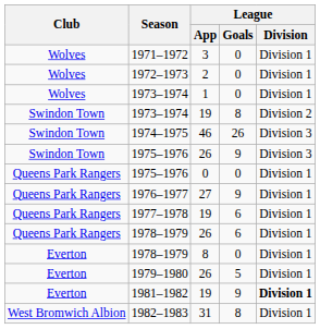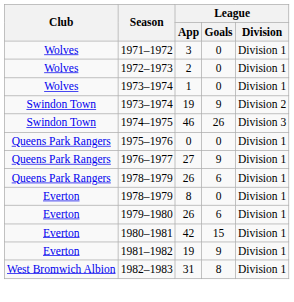 <table class=wikitable style=text-align:center>
 <tr>
 <th rowspan="2">Club</th>
 <th rowspan="2">Season</th>
 <th colspan="3">League</th>
 </tr>
 <tr>
 <th>App</th>
 <th>Goals</th>
 <th>Division</th>
 </tr>
 <tr>
 <td rowspan="1" valign=top><a href='#'>Wolves</a></td>
 <td>1971–1972</td>
 <td>3</td>
 <td>0</td>
 <td>Division 1</td>
 </tr>
 <tr>
 <td rowspan="1" valign=top><a href='#'>Wolves</a></td>
 <td>1972–1973</td>
 <td>2</td>
 <td>0</td>
 <td>Division 1</td>
 </tr>
 <tr>
 <td rowspan="1" valign=top><a href='#'>Wolves</a></td>
 <td>1973–1974</td>
 <td>1</td>
 <td>0</td>
 <td>Division 1</td>
 </tr>
 <tr>
 <td rowspan="1" valign=top><a href='#'>Swindon Town</a></td>
 <td>1973–1974</td>
 <td>19</td>
-<td>8</td>
+<td>9</td>
 <td>Division 2</td>
 </tr>
 <tr>
 <td rowspan="1" valign=top><a href='#'>Swindon Town</a></td>
 <td>1974–1975</td>
 <td>46</td>
 <td>26</td>
-<td>Division 3</td>
-</tr>
-<tr>
-<td rowspan="1" valign=top><a href='#'>Swindon Town</a></td>
-<td>1975–1976</td>
-<td>26</td>
-<td>9</td>
 <td>Division 3</td>
 </tr>
 <tr>
 <td rowspan="1" valign=top><a href='#'>Queens Park Rangers</a></td>
 <td>1975–1976</td>
 <td>0</td>
 <td>0</td>
 <td>Division 1</td>
 </tr>
 <tr>
 <td rowspan="1" valign=top><a href='#'>Queens Park Rangers</a></td>
 <td>1976–1977</td>
 <td>27</td>
 <td>9</td>
-<td>Division 1</td>
-</tr>
-<tr>
-<td rowspan="1" valign=top><a href='#'>Queens Park Rangers</a></td>
-<td>1977–1978</td>
-<td>19</td>
-<td>6</td>
 <td>Division 1</td>
 </tr>
 <tr>
 <td rowspan="1" valign=top><a href='#'>Queens Park Rangers</a></td>
 <td>1978–1979</td>
 <td>26</td>
 <td>6</td>
 <td>Division 1</td>
 </tr>
 <tr>
 <td rowspan="1" valign=top><a href='#'>Everton</a></td>
 <td>1978–1979</td>
 <td>8</td>
 <td>0</td>
 <td>Division 1</td>
 </tr>
 <tr>
 <td rowspan="1" valign=top><a href='#'>Everton</a></td>
 <td>1979–1980</td>
 <td>26</td>
-<td>5</td>
+<td>6</td>
+<td>Division 1</td>
+</tr>
+<tr>
+<td rowspan="1" valign=top><a href='#'>Everton</a></td>
+<td>1980–1981</td>
+<td>42</td>
+<td>15</td>
 <td>Division 1</td>
 </tr>
 <tr>
 <td rowspan="1" valign=top><a href='#'>Everton</a></td>
 <td>1981–1982</td>
 <td>19</td>
 <td>9</td>
-<td><strong>Division 1</strong></td>
+<td>Division 1</td>
 </tr>
 <tr>
 <td rowspan="1" valign=top><a href='#'>West Bromwich Albion</a></td>
 <td>1982–1983</td>
 <td>31</td>
 <td>8</td>
 <td>Division 1</td>
 </tr>
 </table>
